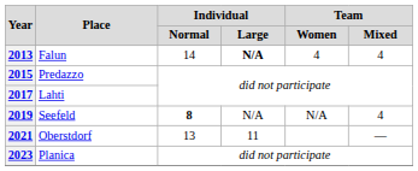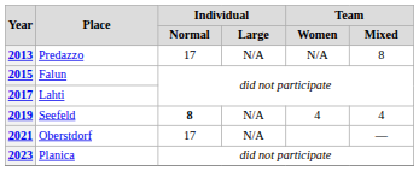 <table class="wikitable plainrowheaders" style="background:#fff; font-size:86%; line-height:16px; border:gray solid 1px; border-collapse:collapse;">
 <tr style="background:#ccc; text-align:center;">
 <th scope="col" rowspan="2" style="background:#dcdcdc; width:25px;">Year</th>
 <th scope="col" rowspan="2" style="background:#dcdcdc; width:130px;">Place</th>
 <th scope="col" colspan="2" style="background:#dcdcdc; width:130px;">Individual</th>
 <th scope="col" colspan="2" style="background:#dcdcdc; width:130px;">Team</th>
 </tr>
 <tr>
 <th scope="col" style="background:#dcdcdc; width:65px;">Normal</th>
 <th scope="col" style="background:#dcdcdc; width:65px;">Large</th>
 <th scope="col" style="background:#dcdcdc; width:65px;">Women</th>
 <th scope="col" style="background:#dcdcdc; width:65px;">Mixed</th>
 </tr>
 <tr>
 <th scope=row align=center><a href='#'>2013</a></th>
-<td> <a href='#'>Falun</a></td>
-<td align=center>14</td>
-<td align=center><strong>N/A</strong></td>
-<td align=center>4</td>
-<td align=center>4</td>
+<td> <a href='#'>Predazzo</a></td>
+<td align=center>17</td>
+<td align=center>N/A</td>
+<td align=center>N/A</td>
+<td align=center>8</td>
 </tr>
 <tr>
 <th scope=row align=center><a href='#'>2015</a></th>
-<td> <a href='#'>Predazzo</a></td>
+<td> <a href='#'>Falun</a></td>
 <td align=center colspan=4 rowspan=2><em>did not participate</em></td>
 </tr>
 <tr>
 <th scope=row align=center><a href='#'>2017</a></th>
 <td> <a href='#'>Lahti</a></td>
 </tr>
 <tr>
 <th scope=row align=center><a href='#'>2019</a></th>
 <td> <a href='#'>Seefeld</a></td>
 <td align=center><strong>8</strong></td>
 <td align=center>N/A</td>
-<td align=center>N/A</td>
+<td align=center>4</td>
 <td align=center>4</td>
 </tr>
 <tr>
 <th scope=row align=center><a href='#'>2021</a></th>
 <td> <a href='#'>Oberstdorf</a></td>
-<td align=center>13</td>
-<td align=center>11</td>
+<td align=center>17</td>
+<td align=center>N/A</td>
 <td style="text-align:center"></td>
 <td align=center>—</td>
 </tr>
 <tr>
 <th scope=row align=center><a href='#'>2023</a></th>
 <td> <a href='#'>Planica</a></td>
 <td align=center colspan=4><em>did not participate</em></td>
 </tr>
 <tr>
 </tr>
 </table>
